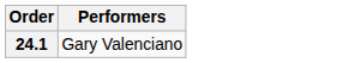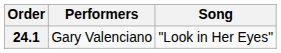 <table class="wikitable" style="text-align:center;">
 <tr>
 <th>Order</th>
 <th>Performers</th>
+<th>Song</th>
 </tr>
 <tr>
 <th>24.1</th>
 <td>Gary Valenciano</td>
+<td>"Look in Her Eyes"</td>
 </tr>
 </table>
